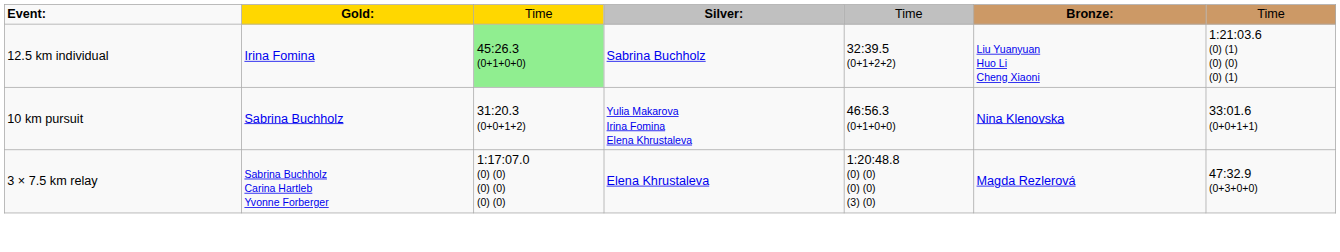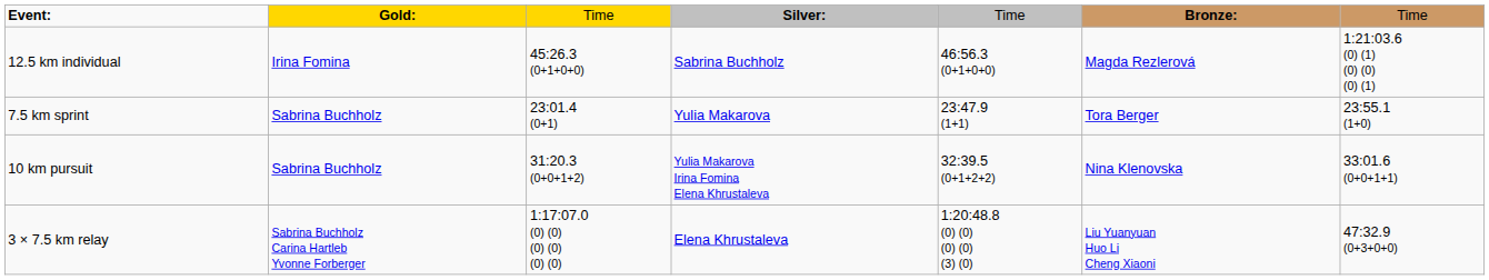 <table class="wikitable" width=85%>
 <tr>
 <td><strong>Event:</strong></td>
 <td style="text-align:center;background-color:gold;"><strong>Gold:</strong></td>
 <td style="text-align:center;background-color:gold;">Time</td>
 <td style="text-align:center;background-color:silver;"><strong>Silver:</strong></td>
 <td style="text-align:center;background-color:silver;">Time</td>
 <td style="text-align:center;background-color:#CC9966;"><strong>Bronze:</strong></td>
 <td style="text-align:center;background-color:#CC9966;">Time</td>
 </tr>
 <tr>
 <td>12.5 km individual<br><em></em></td>
 <td><a href='#'>Irina Fomina</a><br><small></small></td>
-<td style="background: lightgreen;">45:26.3<br><small>(0+1+0+0)</small></td>
+<td>45:26.3<br><small>(0+1+0+0)</small></td>
 <td><a href='#'>Sabrina Buchholz</a><br><small></small></td>
-<td>32:39.5<br><small>(0+1+2+2)</small></td>
-<td>  <br><small><a href='#'>Liu Yuanyuan</a><br><a href='#'>Huo Li</a><br><a href='#'>Cheng Xiaoni</a></small></td>
+<td>46:56.3<br><small>(0+1+0+0)</small></td>
+<td><a href='#'>Magda Rezlerová</a><br><small></small></td>
 <td>1:21:03.6	<br><small>(0) (1)<br>(0) (0)<br>(0) (1) </small></td>
+</tr>
+<tr>
+<td>7.5 km sprint<br><em></em></td>
+<td><a href='#'>Sabrina Buchholz</a><br><small></small></td>
+<td>23:01.4<br><small>(0+1)</small></td>
+<td><a href='#'>Yulia Makarova</a><br><small></small></td>
+<td>23:47.9<br><small>(1+1)</small></td>
+<td><a href='#'>Tora Berger</a><br><small></small></td>
+<td>23:55.1<br><small>(1+0)</small></td>
 </tr>
 <tr>
 <td>10 km pursuit<br><em></em></td>
 <td><a href='#'>Sabrina Buchholz</a><br><small></small></td>
 <td>31:20.3<br><small>(0+0+1+2)</small></td>
 <td>  <br><small><a href='#'>Yulia Makarova</a><br><a href='#'>Irina Fomina</a><br><a href='#'>Elena Khrustaleva</a></small></td>
-<td>46:56.3<br><small>(0+1+0+0)</small></td>
+<td>32:39.5<br><small>(0+1+2+2)</small></td>
 <td><a href='#'>Nina Klenovska</a><br><small></small></td>
 <td>33:01.6<br><small>(0+0+1+1)</small></td>
 </tr>
 <tr>
 <td>3 × 7.5 km relay<br><em></em></td>
 <td>  <br><small><a href='#'>Sabrina Buchholz</a><br><a href='#'>Carina Hartleb</a><br><a href='#'>Yvonne Forberger</a></small></td>
 <td>1:17:07.0<br><small>(0) (0)<br>(0) (0)<br>(0) (0) </small></td>
 <td><a href='#'>Elena Khrustaleva</a><br><small></small></td>
 <td>1:20:48.8	<br><small>(0) (0)<br>(0) (0)<br>(3) (0) </small></td>
-<td><a href='#'>Magda Rezlerová</a><br><small></small></td>
+<td>  <br><small><a href='#'>Liu Yuanyuan</a><br><a href='#'>Huo Li</a><br><a href='#'>Cheng Xiaoni</a></small></td>
 <td>47:32.9<br><small>(0+3+0+0)</small></td>
 </tr>
 </table>
